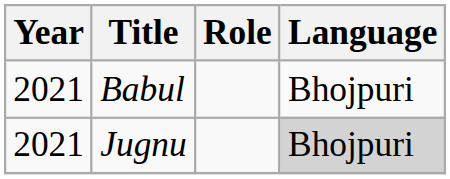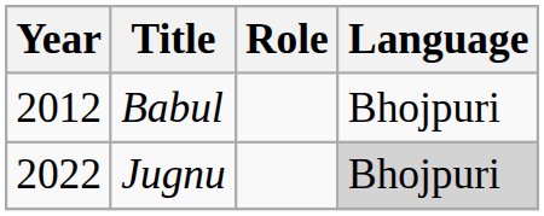 <table class="wikitable sortable">
 <tr>
 <th>Year</th>
 <th>Title</th>
 <th>Role</th>
 <th>Language</th>
 </tr>
 <tr>
-<td>2021</td>
+<td>2012</td>
 <td><em>Babul</em></td>
 <td></td>
 <td>Bhojpuri</td>
 </tr>
 <tr>
-<td>2021</td>
+<td>2022</td>
 <td><em>Jugnu</em></td>
 <td></td>
 <td style="background: lightgrey;">Bhojpuri</td>
 </tr>
 <tr>
 </tr>
 </table>
